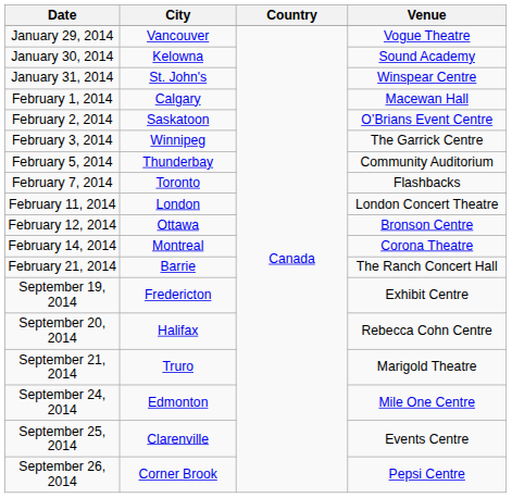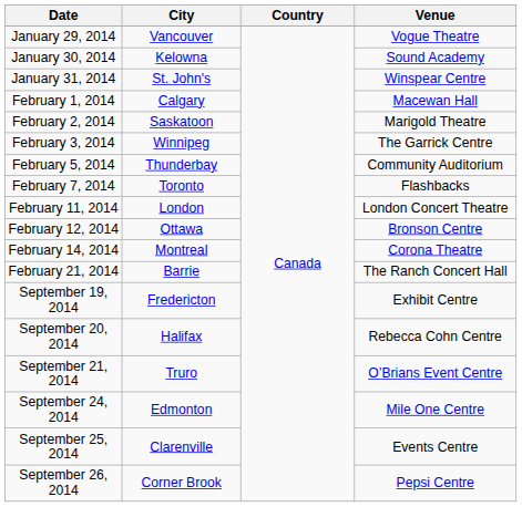 <table class="wikitable" style="text-align:center;">
 <tr>
 <th width="150">Date</th>
 <th width="150">City</th>
 <th width="150">Country</th>
 <th width="220">Venue</th>
 </tr>
 <tr bgcolor="#DDDDDD">
 </tr>
 <tr>
 <td>January 29, 2014</td>
 <td><a href='#'>Vancouver</a></td>
 <td rowspan="19"><a href='#'>Canada</a></td>
 <td><a href='#'>Vogue Theatre</a></td>
 </tr>
 <tr>
 <td>January 30, 2014</td>
 <td><a href='#'>Kelowna</a></td>
 <td><a href='#'>Sound Academy</a></td>
 </tr>
 <tr>
 <td>January 31, 2014</td>
 <td><a href='#'>St. John's</a></td>
 <td><a href='#'>Winspear Centre</a></td>
 </tr>
 <tr>
 <td>February 1, 2014</td>
 <td><a href='#'>Calgary</a></td>
 <td><a href='#'>Macewan Hall</a></td>
 </tr>
 <tr>
 <td>February 2, 2014</td>
 <td><a href='#'>Saskatoon</a></td>
-<td><a href='#'>O’Brians Event Centre</a></td>
+<td>Marigold Theatre</td>
 </tr>
 <tr>
 <td>February 3, 2014</td>
 <td><a href='#'>Winnipeg</a></td>
 <td>The Garrick Centre</td>
 </tr>
 <tr>
 <td>February 5, 2014</td>
 <td><a href='#'>Thunderbay</a></td>
 <td>Community Auditorium</td>
 </tr>
 <tr>
 <td>February 7, 2014</td>
 <td><a href='#'>Toronto</a></td>
 <td>Flashbacks</td>
 </tr>
 <tr>
 <td>February 11, 2014</td>
 <td><a href='#'>London</a></td>
 <td>London Concert Theatre</td>
 </tr>
 <tr>
 <td>February 12, 2014</td>
 <td><a href='#'>Ottawa</a></td>
 <td><a href='#'>Bronson Centre</a></td>
 </tr>
 <tr>
 <td>February 14, 2014</td>
 <td><a href='#'>Montreal</a></td>
 <td><a href='#'>Corona Theatre</a></td>
 </tr>
 <tr>
 <td>February 21, 2014</td>
 <td><a href='#'>Barrie</a></td>
 <td>The Ranch Concert Hall</td>
 </tr>
 <tr>
 <td>September 19, 2014</td>
 <td><a href='#'>Fredericton</a></td>
 <td>Exhibit Centre</td>
 </tr>
 <tr>
 <td>September 20, 2014</td>
 <td><a href='#'>Halifax</a></td>
 <td>Rebecca Cohn Centre</td>
 </tr>
 <tr>
 <td>September 21, 2014</td>
 <td><a href='#'>Truro</a></td>
-<td>Marigold Theatre</td>
+<td><a href='#'>O’Brians Event Centre</a></td>
 </tr>
 <tr>
 <td>September 24, 2014</td>
 <td><a href='#'>Edmonton</a></td>
 <td><a href='#'>Mile One Centre</a></td>
 </tr>
 <tr>
 <td>September 25, 2014</td>
 <td><a href='#'>Clarenville</a></td>
 <td>Events Centre</td>
 </tr>
 <tr>
 <td>September 26, 2014</td>
 <td><a href='#'>Corner Brook</a></td>
 <td><a href='#'>Pepsi Centre</a></td>
 </tr>
 </table>
